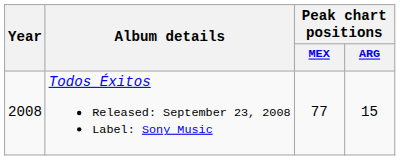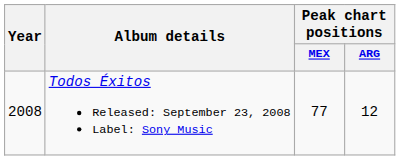 <table class="wikitable">
 <tr>
 <th rowspan=2>Year</th>
 <th rowspan=2>Album details</th>
 <th colspan=2>Peak chart positions</th>
 </tr>
 <tr>
 <th width="40"><sup><a href='#'>MEX</a></sup><br></th>
 <th width="40"><sup><a href='#'>ARG</a></sup><br></th>
 </tr>
 <tr>
 <td>2008</td>
 <td><em><a href='#'>Todos Éxitos</a></em><br><ul><li><small>Released: September 23, 2008</small></li><li><small>Label: <a href='#'>Sony Music</a></small></li></ul></td>
 <td style="text-align:center;">77</td>
-<td style="text-align:center;">15</td>
+<td style="text-align:center;">12</td>
 </tr>
 </table>
